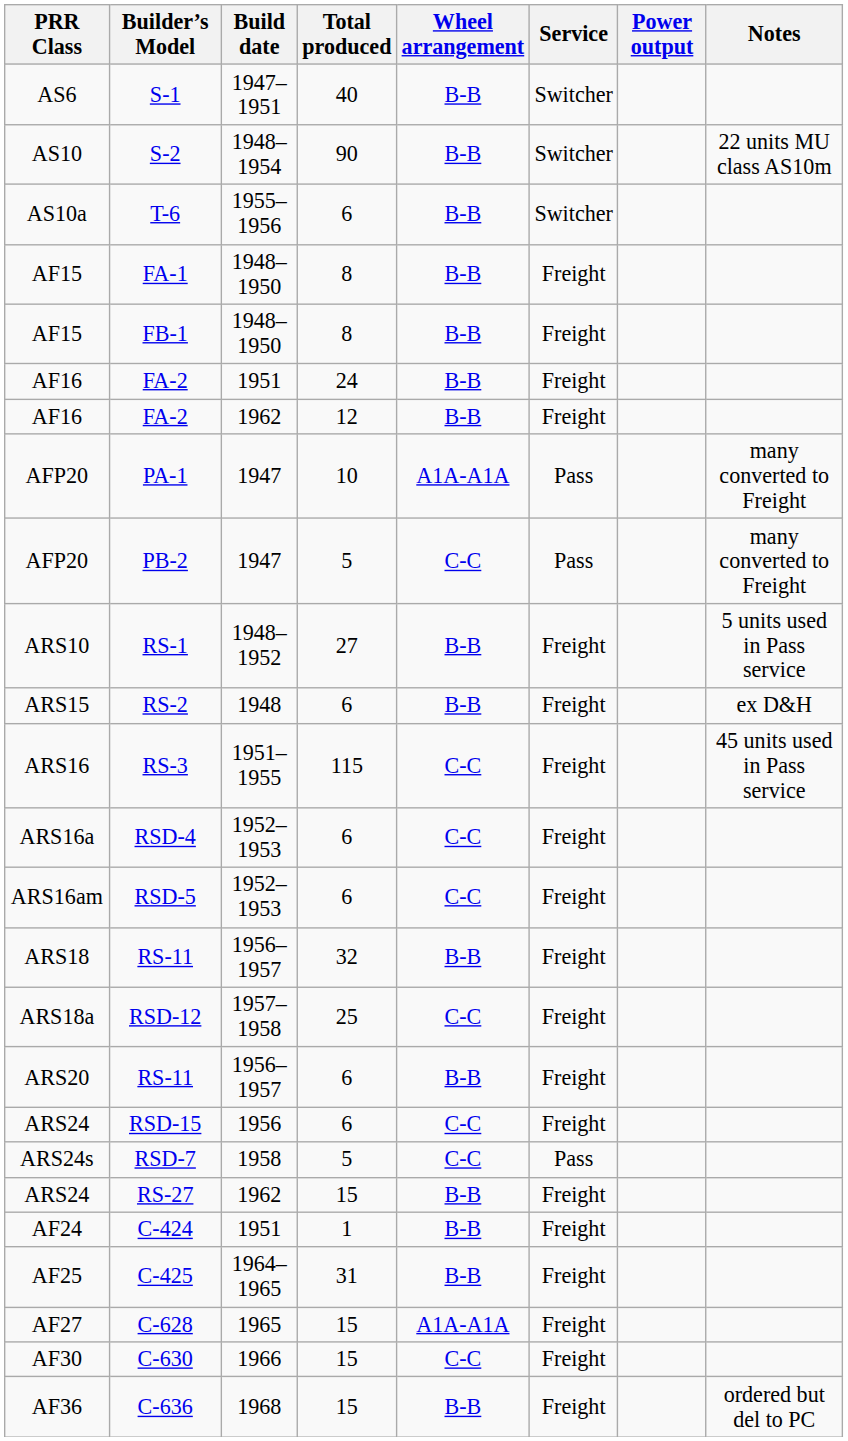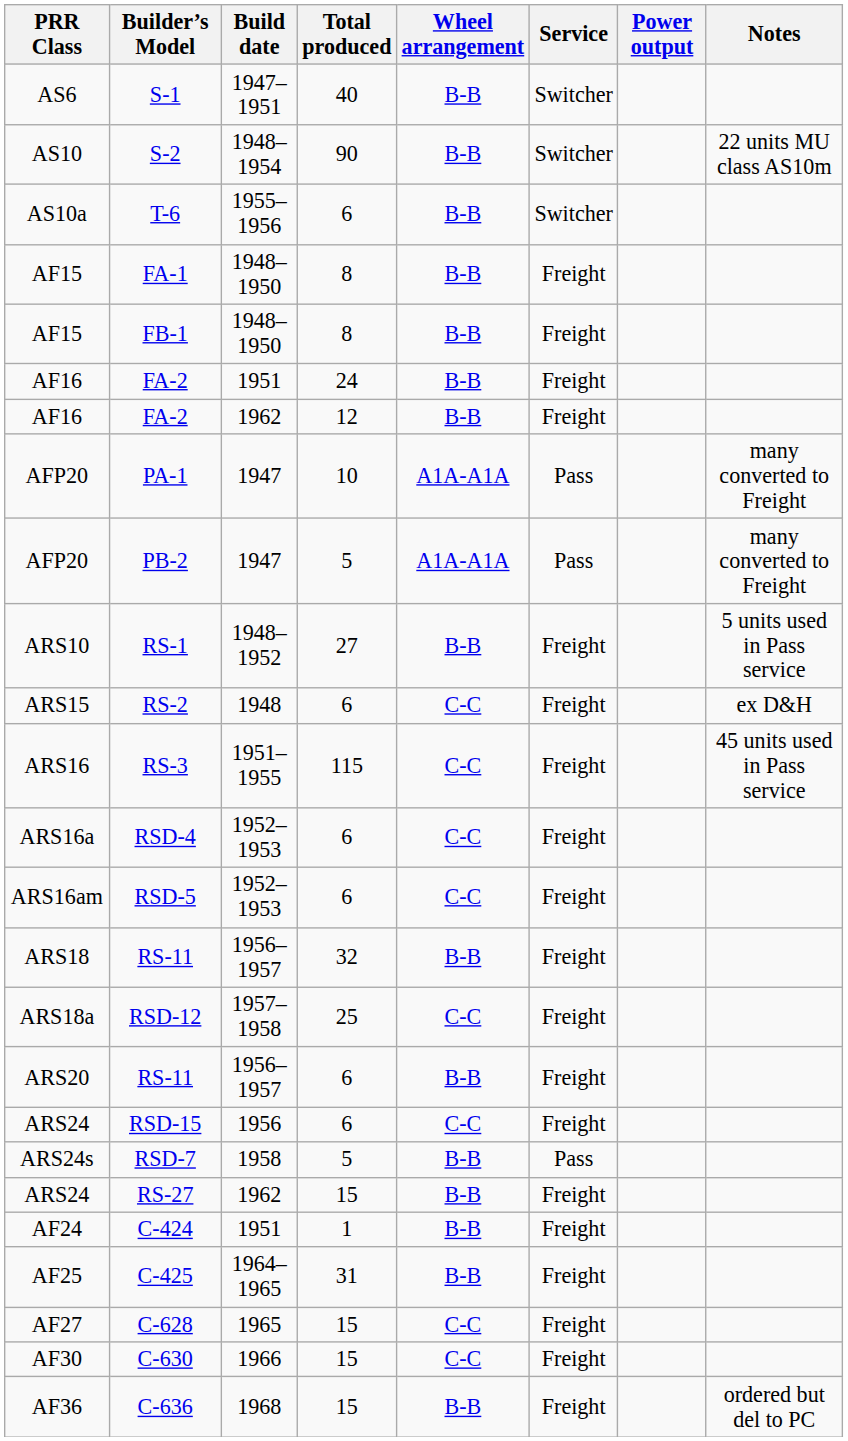 <table class="wikitable sortable">
 <tr>
 <th>PRR Class</th>
 <th>Builder’s Model</th>
 <th>Build date</th>
 <th>Total<br>produced</th>
 <th><a href='#'>Wheel<br>arrangement</a></th>
 <th>Service</th>
 <th><a href='#'>Power output</a></th>
 <th class="unsortable">Notes</th>
 </tr>
 <tr style=text-align:center>
 <td>AS6</td>
 <td><a href='#'>S-1</a></td>
 <td>1947–1951</td>
 <td>40</td>
 <td><a href='#'>B-B</a></td>
 <td>Switcher</td>
 <td></td>
 <td></td>
 </tr>
 <tr style=text-align:center>
 <td>AS10</td>
 <td><a href='#'>S-2</a></td>
 <td>1948–1954</td>
 <td>90</td>
 <td><a href='#'>B-B</a></td>
 <td>Switcher</td>
 <td></td>
 <td>22 units MU class AS10m</td>
 </tr>
 <tr style=text-align:center>
 <td>AS10a</td>
 <td><a href='#'>T-6</a></td>
 <td>1955–1956</td>
 <td>6</td>
 <td><a href='#'>B-B</a></td>
 <td>Switcher</td>
 <td></td>
 <td></td>
 </tr>
 <tr style=text-align:center>
 <td>AF15</td>
 <td><a href='#'>FA-1</a></td>
 <td>1948–1950</td>
 <td>8</td>
 <td><a href='#'>B-B</a></td>
 <td>Freight</td>
 <td></td>
 <td></td>
 </tr>
 <tr style=text-align:center>
 <td>AF15</td>
 <td><a href='#'>FB-1</a></td>
 <td>1948–1950</td>
 <td>8</td>
 <td><a href='#'>B-B</a></td>
 <td>Freight</td>
 <td></td>
 <td></td>
 </tr>
 <tr style=text-align:center>
 <td>AF16</td>
 <td><a href='#'>FA-2</a></td>
 <td>1951</td>
 <td>24</td>
 <td><a href='#'>B-B</a></td>
 <td>Freight</td>
 <td></td>
 <td></td>
 </tr>
 <tr style=text-align:center>
 <td>AF16</td>
 <td><a href='#'>FA-2</a></td>
 <td>1962</td>
 <td>12</td>
 <td><a href='#'>B-B</a></td>
 <td>Freight</td>
 <td></td>
 <td></td>
 </tr>
 <tr style=text-align:center>
 <td>AFP20</td>
 <td><a href='#'>PA-1</a></td>
 <td>1947</td>
 <td>10</td>
 <td><a href='#'>A1A-A1A</a></td>
 <td>Pass</td>
 <td></td>
 <td>many converted to Freight</td>
 </tr>
 <tr style=text-align:center>
 <td>AFP20</td>
 <td><a href='#'>PB-2</a></td>
 <td>1947</td>
 <td>5</td>
-<td><a href='#'>C-C</a></td>
+<td><a href='#'>A1A-A1A</a></td>
 <td>Pass</td>
 <td></td>
 <td>many converted to Freight</td>
 </tr>
 <tr style=text-align:center>
 <td>ARS10</td>
 <td><a href='#'>RS-1</a></td>
 <td>1948–1952</td>
 <td>27</td>
 <td><a href='#'>B-B</a></td>
 <td>Freight</td>
 <td></td>
 <td>5 units used in Pass service</td>
 </tr>
 <tr style=text-align:center>
 <td>ARS15</td>
 <td><a href='#'>RS-2</a></td>
 <td>1948</td>
 <td>6</td>
-<td><a href='#'>B-B</a></td>
+<td><a href='#'>C-C</a></td>
 <td>Freight</td>
 <td></td>
 <td>ex D&H</td>
 </tr>
 <tr style=text-align:center>
 <td>ARS16</td>
 <td><a href='#'>RS-3</a></td>
 <td>1951–1955</td>
 <td>115</td>
 <td><a href='#'>C-C</a></td>
 <td>Freight</td>
 <td></td>
 <td>45 units used in Pass service</td>
 </tr>
 <tr style=text-align:center>
 <td>ARS16a</td>
 <td><a href='#'>RSD-4</a></td>
 <td>1952–1953</td>
 <td>6</td>
 <td><a href='#'>C-C</a></td>
 <td>Freight</td>
 <td></td>
 <td></td>
 </tr>
 <tr style=text-align:center>
 <td>ARS16am</td>
 <td><a href='#'>RSD-5</a></td>
 <td>1952–1953</td>
 <td>6</td>
 <td><a href='#'>C-C</a></td>
 <td>Freight</td>
 <td></td>
 <td></td>
 </tr>
 <tr style=text-align:center>
 <td>ARS18</td>
 <td><a href='#'>RS-11</a></td>
 <td>1956–1957</td>
 <td>32</td>
 <td><a href='#'>B-B</a></td>
 <td>Freight</td>
 <td></td>
 <td></td>
 </tr>
 <tr style=text-align:center>
 <td>ARS18a</td>
 <td><a href='#'>RSD-12</a></td>
 <td>1957–1958</td>
 <td>25</td>
 <td><a href='#'>C-C</a></td>
 <td>Freight</td>
 <td></td>
 <td></td>
 </tr>
 <tr style=text-align:center>
 <td>ARS20</td>
 <td><a href='#'>RS-11</a></td>
 <td>1956–1957</td>
 <td>6</td>
 <td><a href='#'>B-B</a></td>
 <td>Freight</td>
 <td></td>
 <td></td>
 </tr>
 <tr style=text-align:center>
 <td>ARS24</td>
 <td><a href='#'>RSD-15</a></td>
 <td>1956</td>
 <td>6</td>
 <td><a href='#'>C-C</a></td>
 <td>Freight</td>
 <td></td>
 <td></td>
 </tr>
 <tr style=text-align:center>
 <td>ARS24s</td>
 <td><a href='#'>RSD-7</a></td>
 <td>1958</td>
 <td>5</td>
-<td><a href='#'>C-C</a></td>
+<td><a href='#'>B-B</a></td>
 <td>Pass</td>
 <td></td>
 <td></td>
 </tr>
 <tr style=text-align:center>
 <td>ARS24</td>
 <td><a href='#'>RS-27</a></td>
 <td>1962</td>
 <td>15</td>
 <td><a href='#'>B-B</a></td>
 <td>Freight</td>
 <td></td>
 <td></td>
 </tr>
 <tr style=text-align:center>
 <td>AF24</td>
 <td><a href='#'>C-424</a></td>
 <td>1951</td>
 <td>1</td>
 <td><a href='#'>B-B</a></td>
 <td>Freight</td>
 <td></td>
 <td></td>
 </tr>
 <tr style=text-align:center>
 <td>AF25</td>
 <td><a href='#'>C-425</a></td>
 <td>1964–1965</td>
 <td>31</td>
 <td><a href='#'>B-B</a></td>
 <td>Freight</td>
 <td></td>
 <td></td>
 </tr>
 <tr style=text-align:center>
 <td>AF27</td>
 <td><a href='#'>C-628</a></td>
 <td>1965</td>
 <td>15</td>
-<td><a href='#'>A1A-A1A</a></td>
+<td><a href='#'>C-C</a></td>
 <td>Freight</td>
 <td></td>
 <td></td>
 </tr>
 <tr style=text-align:center>
 <td>AF30</td>
 <td><a href='#'>C-630</a></td>
 <td>1966</td>
 <td>15</td>
 <td><a href='#'>C-C</a></td>
 <td>Freight</td>
 <td></td>
 <td></td>
 </tr>
 <tr style=text-align:center>
 <td>AF36</td>
 <td><a href='#'>C-636</a></td>
 <td>1968</td>
 <td>15</td>
 <td><a href='#'>B-B</a></td>
 <td>Freight</td>
 <td></td>
 <td>ordered but del to PC</td>
 </tr>
 </table>
